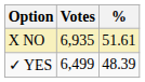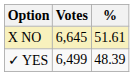 <table class="wikitable">
 <tr>
 <th>Option</th>
 <th>Votes</th>
 <th>%</th>
 </tr>
 <tr>
 <td style=background:#f8f1bd>X NO</td>
-<td style=background:#f8f1bd>6,935</td>
+<td style=background:#f8f1bd>6,645</td>
 <td style=background:#f8f1bd>51.61</td>
 </tr>
 <tr>
 <td>✓ YES</td>
 <td>6,499</td>
 <td>48.39</td>
 </tr>
 </table>
